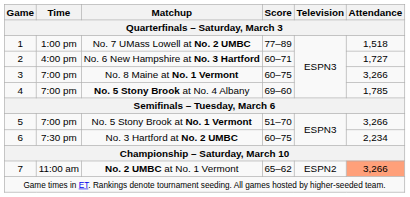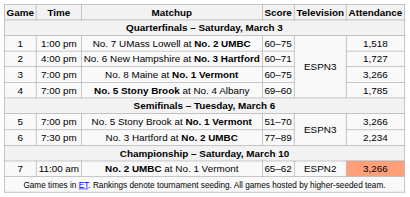 <table class="wikitable" style="font-size: 95%;text-align:center">
 <tr>
 <th>Game</th>
 <th>Time</th>
 <th>Matchup</th>
 <th>Score</th>
 <th>Television</th>
 <th>Attendance</th>
 </tr>
 <tr>
 <th colspan=6>Quarterfinals – Saturday, March 3</th>
 </tr>
 <tr>
 <td>1</td>
 <td>1:00 pm</td>
 <td align=center>No. 7 UMass Lowell at <strong>No. 2 UMBC</strong></td>
-<td>77–89</td>
+<td>60–75</td>
 <td rowspan=4>ESPN3</td>
 <td>1,518</td>
 </tr>
 <tr>
 <td>2</td>
 <td>4:00 pm</td>
 <td align=center>No. 6 New Hampshire at <strong>No. 3 Hartford</strong></td>
 <td>60–71</td>
 <td>1,727</td>
 </tr>
 <tr>
 <td>3</td>
 <td>7:00 pm</td>
 <td align=center>No. 8 Maine at <strong>No. 1 Vermont</strong></td>
 <td>60–75</td>
 <td>3,266</td>
 </tr>
 <tr>
 <td>4</td>
 <td>7:00 pm</td>
 <td align=center><strong>No. 5 Stony Brook</strong> at No. 4 Albany</td>
 <td>69–60</td>
 <td>1,785</td>
 </tr>
 <tr>
 <th colspan=6>Semifinals – Tuesday, March 6</th>
 </tr>
 <tr>
 <td>5</td>
 <td>7:00 pm</td>
 <td align=center>No. 5 Stony Brook at <strong>No. 1 Vermont</strong></td>
 <td>51–70</td>
 <td rowspan=2>ESPN3</td>
 <td>3,266</td>
 </tr>
 <tr>
 <td>6</td>
 <td>7:30 pm</td>
 <td align=center>No. 3 Hartford at <strong>No. 2 UMBC</strong></td>
-<td>60–75</td>
+<td>77–89</td>
 <td>2,234</td>
 </tr>
 <tr>
 <th colspan=6>Championship – Saturday, March 10</th>
 </tr>
 <tr>
 <td>7</td>
 <td>11:00 am</td>
 <td align=center><strong>No. 2 UMBC</strong> at No. 1 Vermont</td>
 <td>65–62</td>
 <td>ESPN2</td>
 <td style="background: lightsalmon;">3,266</td>
 </tr>
 <tr>
 <td colspan=6><small>Game times in <a href='#'>ET</a>. Rankings denote tournament seeding. All games hosted by higher-seeded team.</small></td>
 </tr>
 </table>
